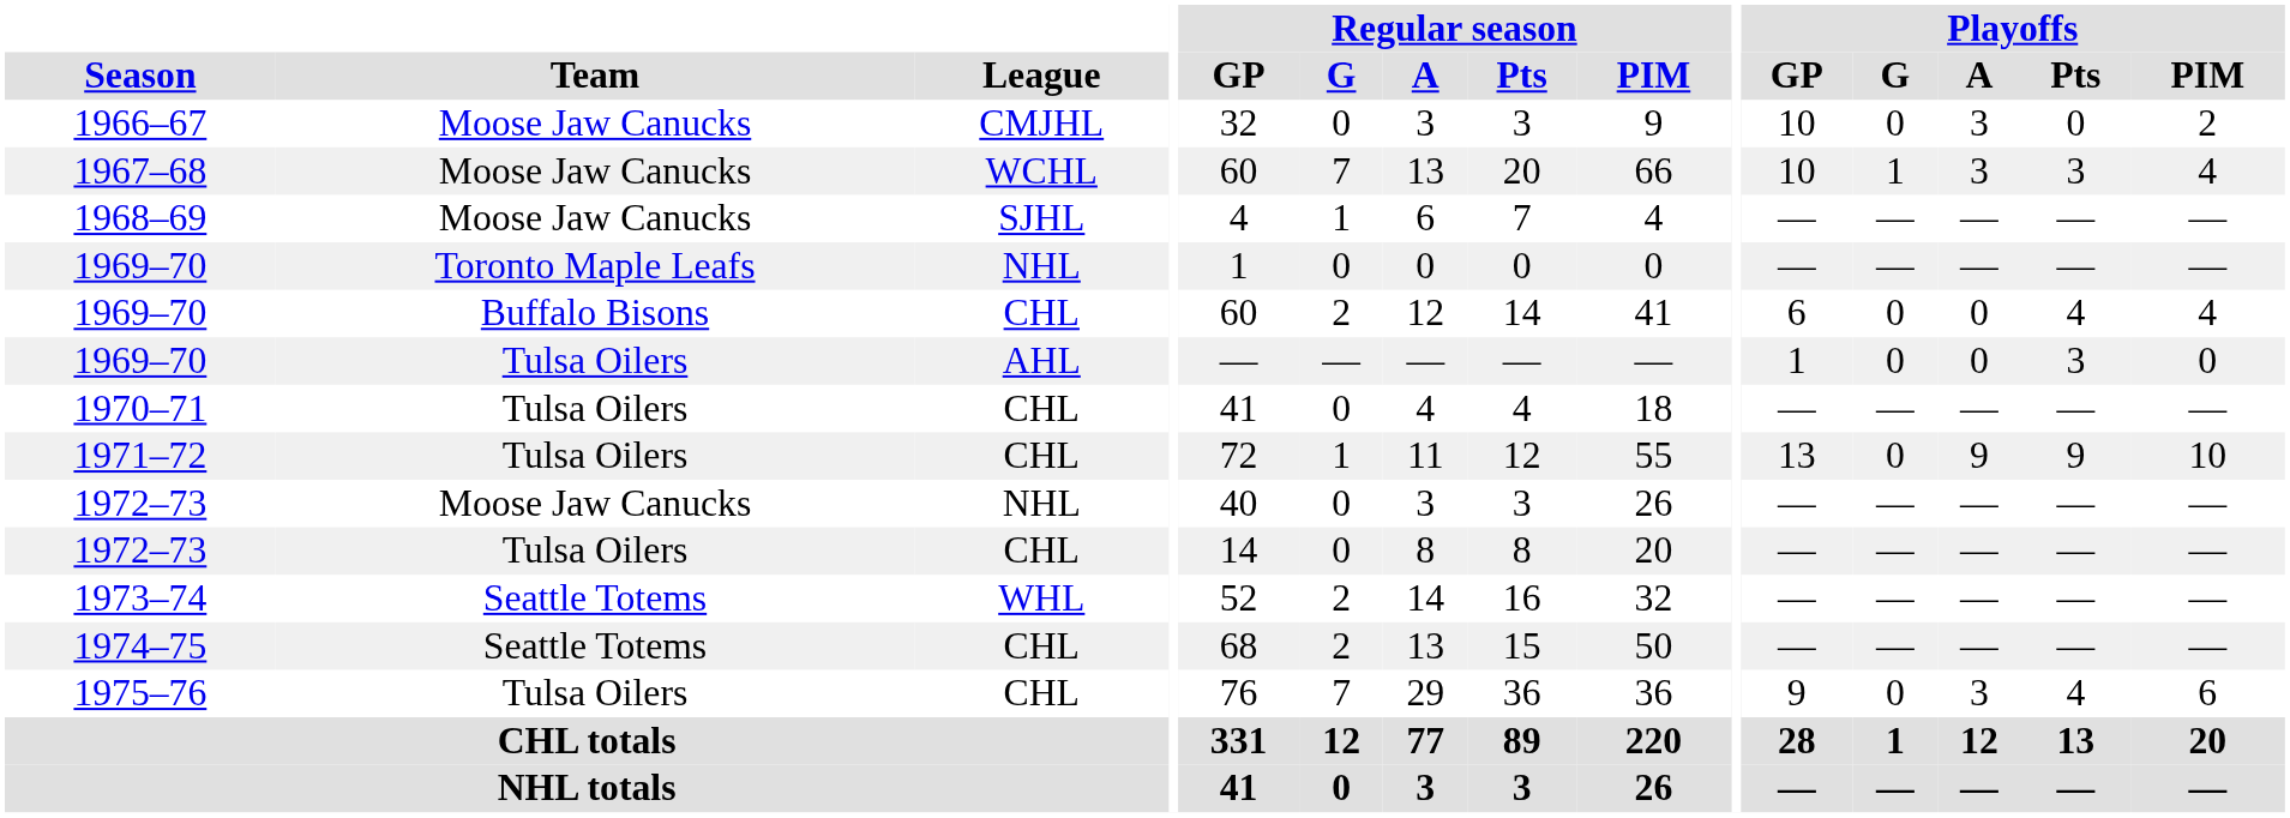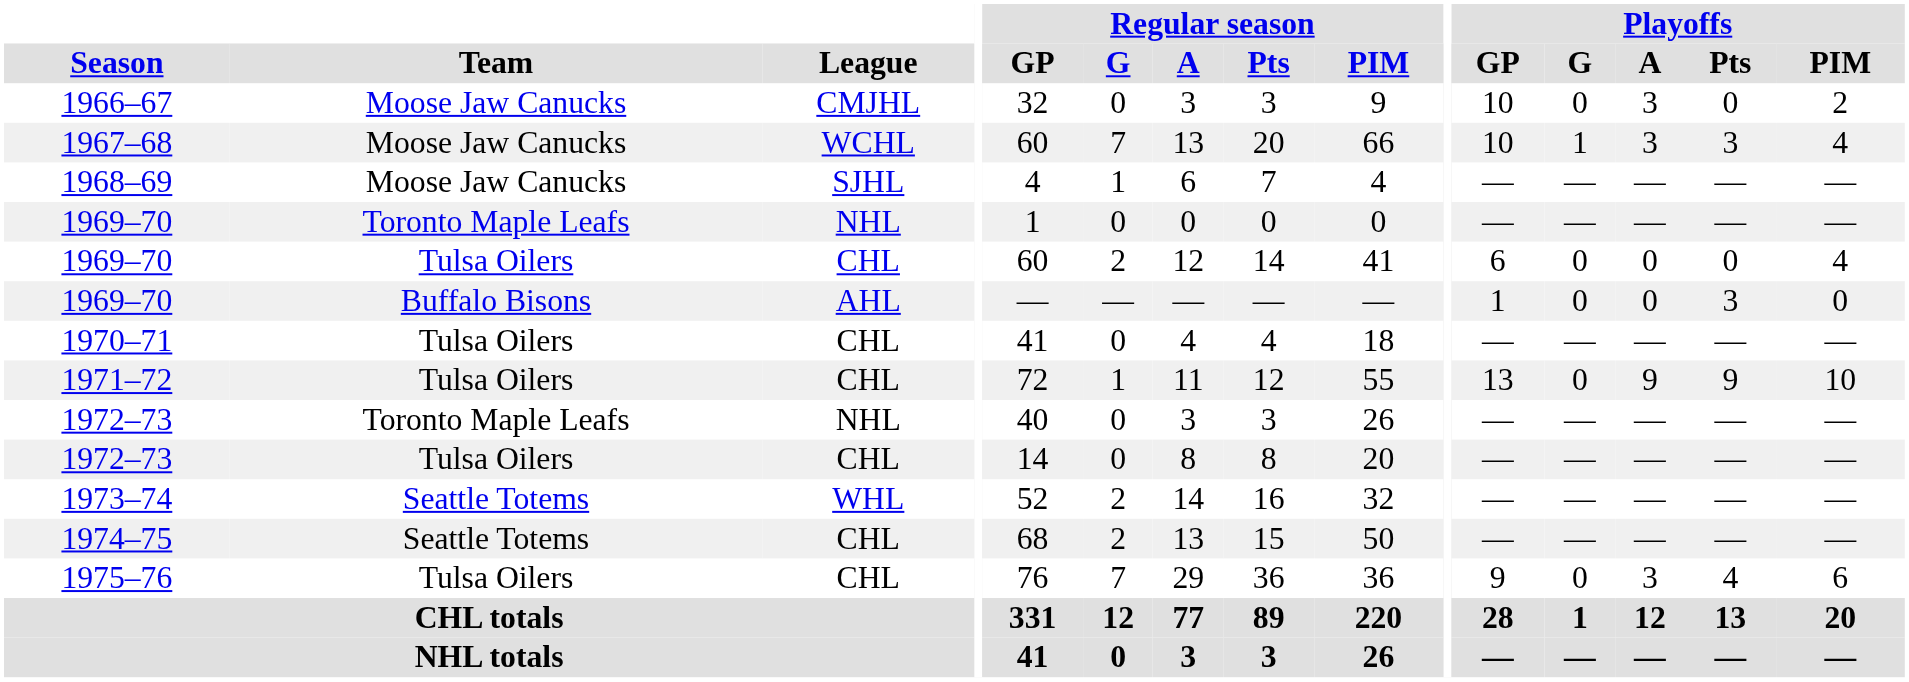 <table border="0" cellpadding="1" cellspacing="0" style="text-align:center; width:60em">
 <tr bgcolor="#e0e0e0">
 <th colspan="3" bgcolor="#ffffff"></th>
 <th rowspan="100" bgcolor="#ffffff"></th>
 <th colspan="5"><a href='#'>Regular season</a></th>
 <th rowspan="100" bgcolor="#ffffff"></th>
 <th colspan="5"><a href='#'>Playoffs</a></th>
 </tr>
 <tr bgcolor="#e0e0e0">
 <th><a href='#'>Season</a></th>
 <th>Team</th>
 <th>League</th>
 <th>GP</th>
 <th><a href='#'>G</a></th>
 <th><a href='#'>A</a></th>
 <th><a href='#'>Pts</a></th>
 <th><a href='#'>PIM</a></th>
 <th>GP</th>
 <th>G</th>
 <th>A</th>
 <th>Pts</th>
 <th>PIM</th>
 </tr>
 <tr>
 <td><a href='#'>1966–67</a></td>
 <td><a href='#'>Moose Jaw Canucks</a></td>
 <td><a href='#'>CMJHL</a></td>
 <td>32</td>
 <td>0</td>
 <td>3</td>
 <td>3</td>
 <td>9</td>
 <td>10</td>
 <td>0</td>
 <td>3</td>
 <td>0</td>
 <td>2</td>
 </tr>
 <tr bgcolor="#f0f0f0">
 <td><a href='#'>1967–68</a></td>
 <td>Moose Jaw Canucks</td>
 <td><a href='#'>WCHL</a></td>
 <td>60</td>
 <td>7</td>
 <td>13</td>
 <td>20</td>
 <td>66</td>
 <td>10</td>
 <td>1</td>
 <td>3</td>
 <td>3</td>
 <td>4</td>
 </tr>
 <tr>
 <td><a href='#'>1968–69</a></td>
 <td>Moose Jaw Canucks</td>
 <td><a href='#'>SJHL</a></td>
 <td>4</td>
 <td>1</td>
 <td>6</td>
 <td>7</td>
 <td>4</td>
 <td>—</td>
 <td>—</td>
 <td>—</td>
 <td>—</td>
 <td>—</td>
 </tr>
 <tr bgcolor="#f0f0f0">
 <td><a href='#'>1969–70</a></td>
 <td><a href='#'>Toronto Maple Leafs</a></td>
 <td><a href='#'>NHL</a></td>
 <td>1</td>
 <td>0</td>
 <td>0</td>
 <td>0</td>
 <td>0</td>
 <td>—</td>
 <td>—</td>
 <td>—</td>
 <td>—</td>
 <td>—</td>
 </tr>
 <tr>
 <td><a href='#'>1969–70</a></td>
-<td><a href='#'>Buffalo Bisons</a></td>
+<td><a href='#'>Tulsa Oilers</a></td>
 <td><a href='#'>CHL</a></td>
 <td>60</td>
 <td>2</td>
 <td>12</td>
 <td>14</td>
 <td>41</td>
 <td>6</td>
 <td>0</td>
 <td>0</td>
-<td>4</td>
+<td>0</td>
 <td>4</td>
 </tr>
 <tr bgcolor="#f0f0f0">
 <td><a href='#'>1969–70</a></td>
-<td><a href='#'>Tulsa Oilers</a></td>
+<td><a href='#'>Buffalo Bisons</a></td>
 <td><a href='#'>AHL</a></td>
 <td>—</td>
 <td>—</td>
 <td>—</td>
 <td>—</td>
 <td>—</td>
 <td>1</td>
 <td>0</td>
 <td>0</td>
 <td>3</td>
 <td>0</td>
 </tr>
 <tr>
 <td><a href='#'>1970–71</a></td>
 <td>Tulsa Oilers</td>
 <td>CHL</td>
 <td>41</td>
 <td>0</td>
 <td>4</td>
 <td>4</td>
 <td>18</td>
 <td>—</td>
 <td>—</td>
 <td>—</td>
 <td>—</td>
 <td>—</td>
 </tr>
 <tr bgcolor="#f0f0f0">
 <td><a href='#'>1971–72</a></td>
 <td>Tulsa Oilers</td>
 <td>CHL</td>
 <td>72</td>
 <td>1</td>
 <td>11</td>
 <td>12</td>
 <td>55</td>
 <td>13</td>
 <td>0</td>
 <td>9</td>
 <td>9</td>
 <td>10</td>
 </tr>
 <tr>
 <td><a href='#'>1972–73</a></td>
-<td>Moose Jaw Canucks</td>
+<td>Toronto Maple Leafs</td>
 <td>NHL</td>
 <td>40</td>
 <td>0</td>
 <td>3</td>
 <td>3</td>
 <td>26</td>
 <td>—</td>
 <td>—</td>
 <td>—</td>
 <td>—</td>
 <td>—</td>
 </tr>
 <tr bgcolor="#f0f0f0">
 <td><a href='#'>1972–73</a></td>
 <td>Tulsa Oilers</td>
 <td>CHL</td>
 <td>14</td>
 <td>0</td>
 <td>8</td>
 <td>8</td>
 <td>20</td>
 <td>—</td>
 <td>—</td>
 <td>—</td>
 <td>—</td>
 <td>—</td>
 </tr>
 <tr>
 <td><a href='#'>1973–74</a></td>
 <td><a href='#'>Seattle Totems</a></td>
 <td><a href='#'>WHL</a></td>
 <td>52</td>
 <td>2</td>
 <td>14</td>
 <td>16</td>
 <td>32</td>
 <td>—</td>
 <td>—</td>
 <td>—</td>
 <td>—</td>
 <td>—</td>
 </tr>
 <tr bgcolor="#f0f0f0">
 <td><a href='#'>1974–75</a></td>
 <td>Seattle Totems</td>
 <td>CHL</td>
 <td>68</td>
 <td>2</td>
 <td>13</td>
 <td>15</td>
 <td>50</td>
 <td>—</td>
 <td>—</td>
 <td>—</td>
 <td>—</td>
 <td>—</td>
 </tr>
 <tr>
 <td><a href='#'>1975–76</a></td>
 <td>Tulsa Oilers</td>
 <td>CHL</td>
 <td>76</td>
 <td>7</td>
 <td>29</td>
 <td>36</td>
 <td>36</td>
 <td>9</td>
 <td>0</td>
 <td>3</td>
 <td>4</td>
 <td>6</td>
 </tr>
 <tr bgcolor="#e0e0e0">
 <th colspan="3">CHL totals</th>
 <th>331</th>
 <th>12</th>
 <th>77</th>
 <th>89</th>
 <th>220</th>
 <th>28</th>
 <th>1</th>
 <th>12</th>
 <th>13</th>
 <th>20</th>
 </tr>
 <tr bgcolor="#e0e0e0">
 <th colspan="3">NHL totals</th>
 <th>41</th>
 <th>0</th>
 <th>3</th>
 <th>3</th>
 <th>26</th>
 <th>—</th>
 <th>—</th>
 <th>—</th>
 <th>—</th>
 <th>—</th>
 </tr>
 </table>
